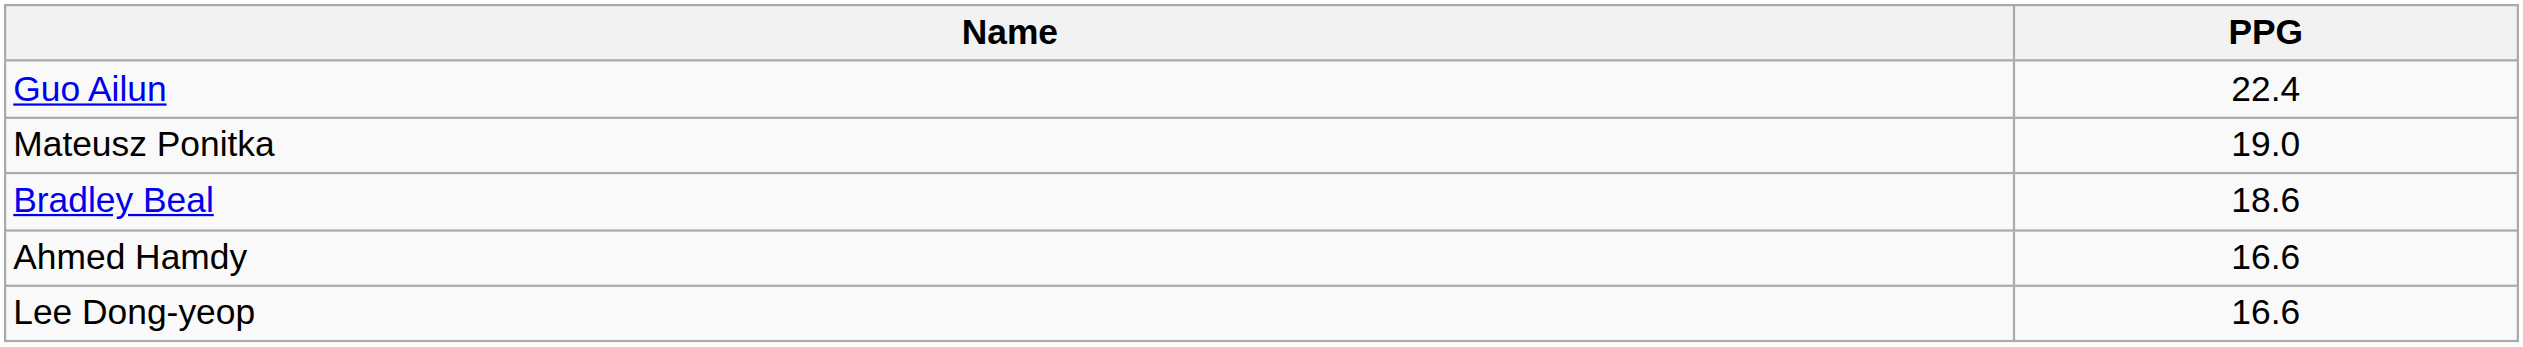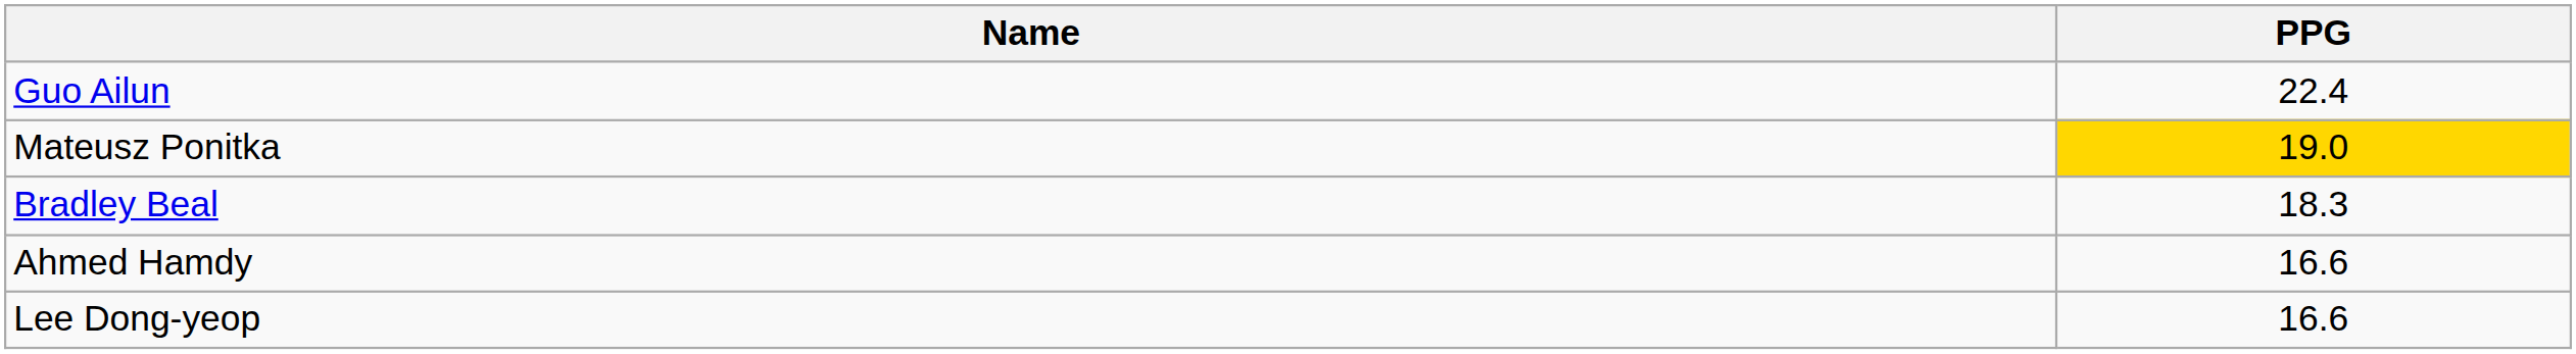 <table class=wikitable width="90%">
 <tr>
 <th width="80%">Name</th>
 <th width="20%">PPG</th>
 </tr>
 <tr>
 <td> <a href='#'>Guo Ailun</a></td>
 <td align=center>22.4</td>
 </tr>
 <tr>
 <td> Mateusz Ponitka</td>
-<td align=center>19.0</td>
+<td align=center style="background: gold;">19.0</td>
 </tr>
 <tr>
 <td> <a href='#'>Bradley Beal</a></td>
-<td align=center>18.6</td>
+<td align=center>18.3</td>
 </tr>
 <tr>
 <td> Ahmed Hamdy</td>
 <td align=center>16.6</td>
 </tr>
 <tr>
 <td> Lee Dong-yeop</td>
 <td align=center>16.6</td>
 </tr>
 </table>
